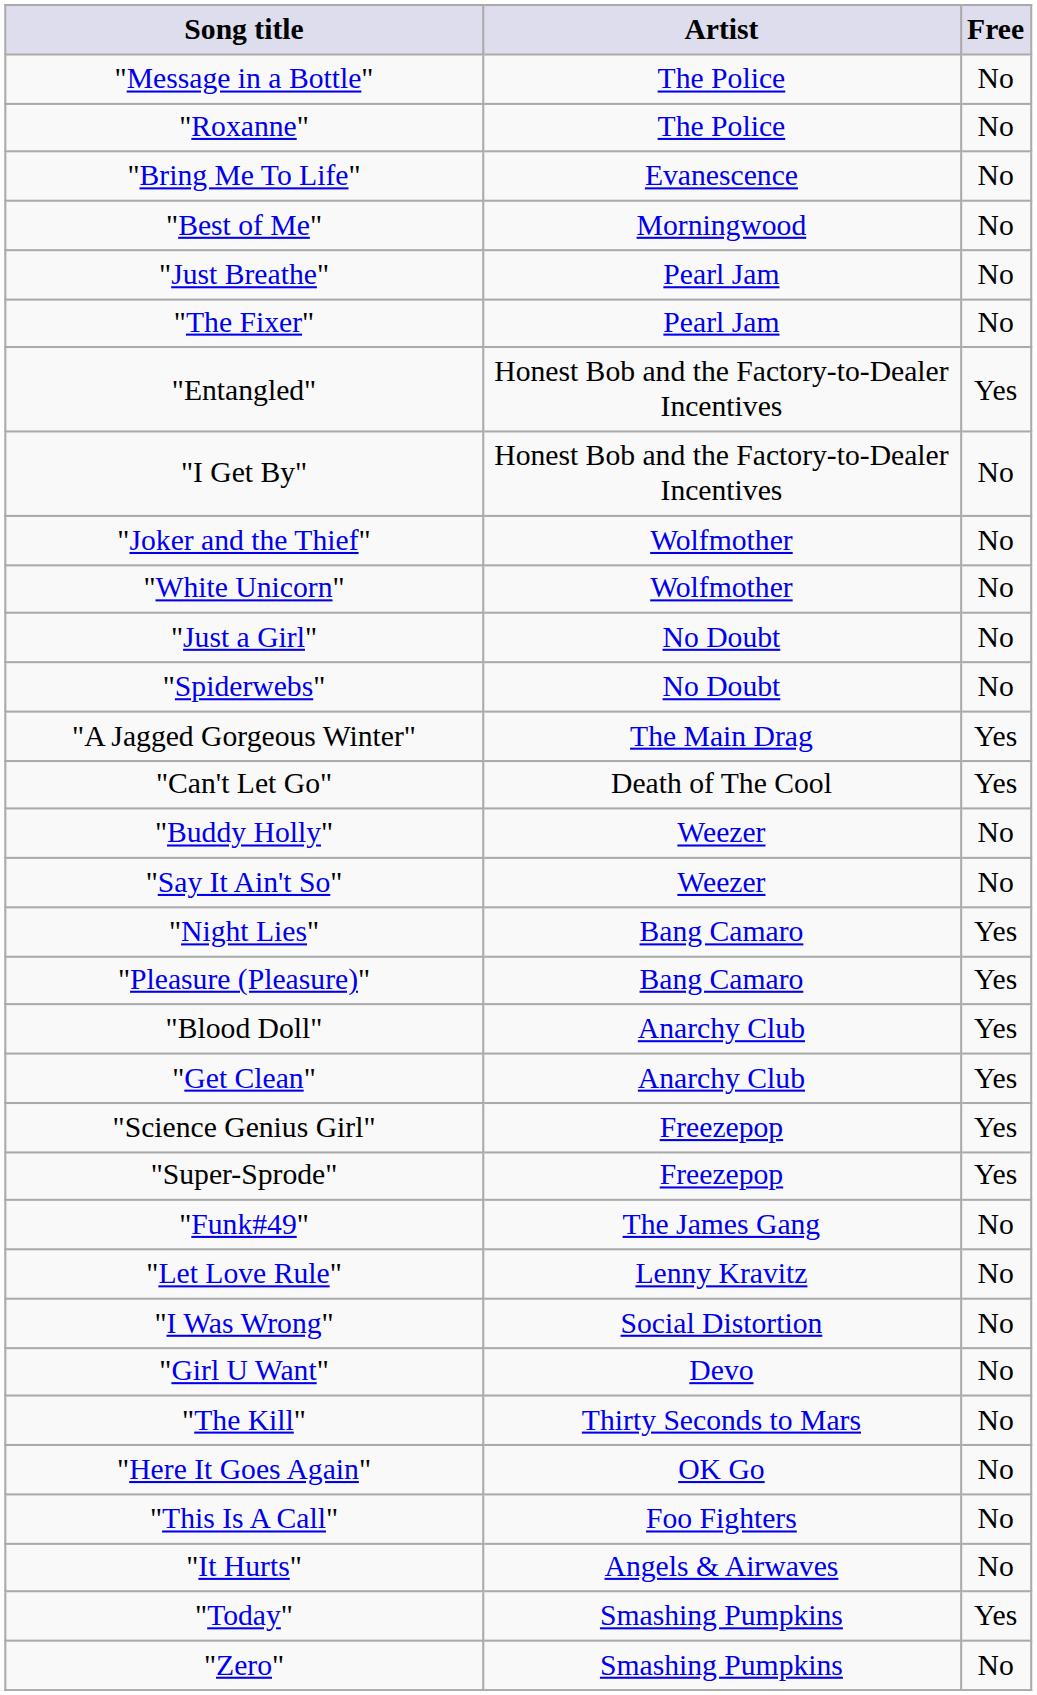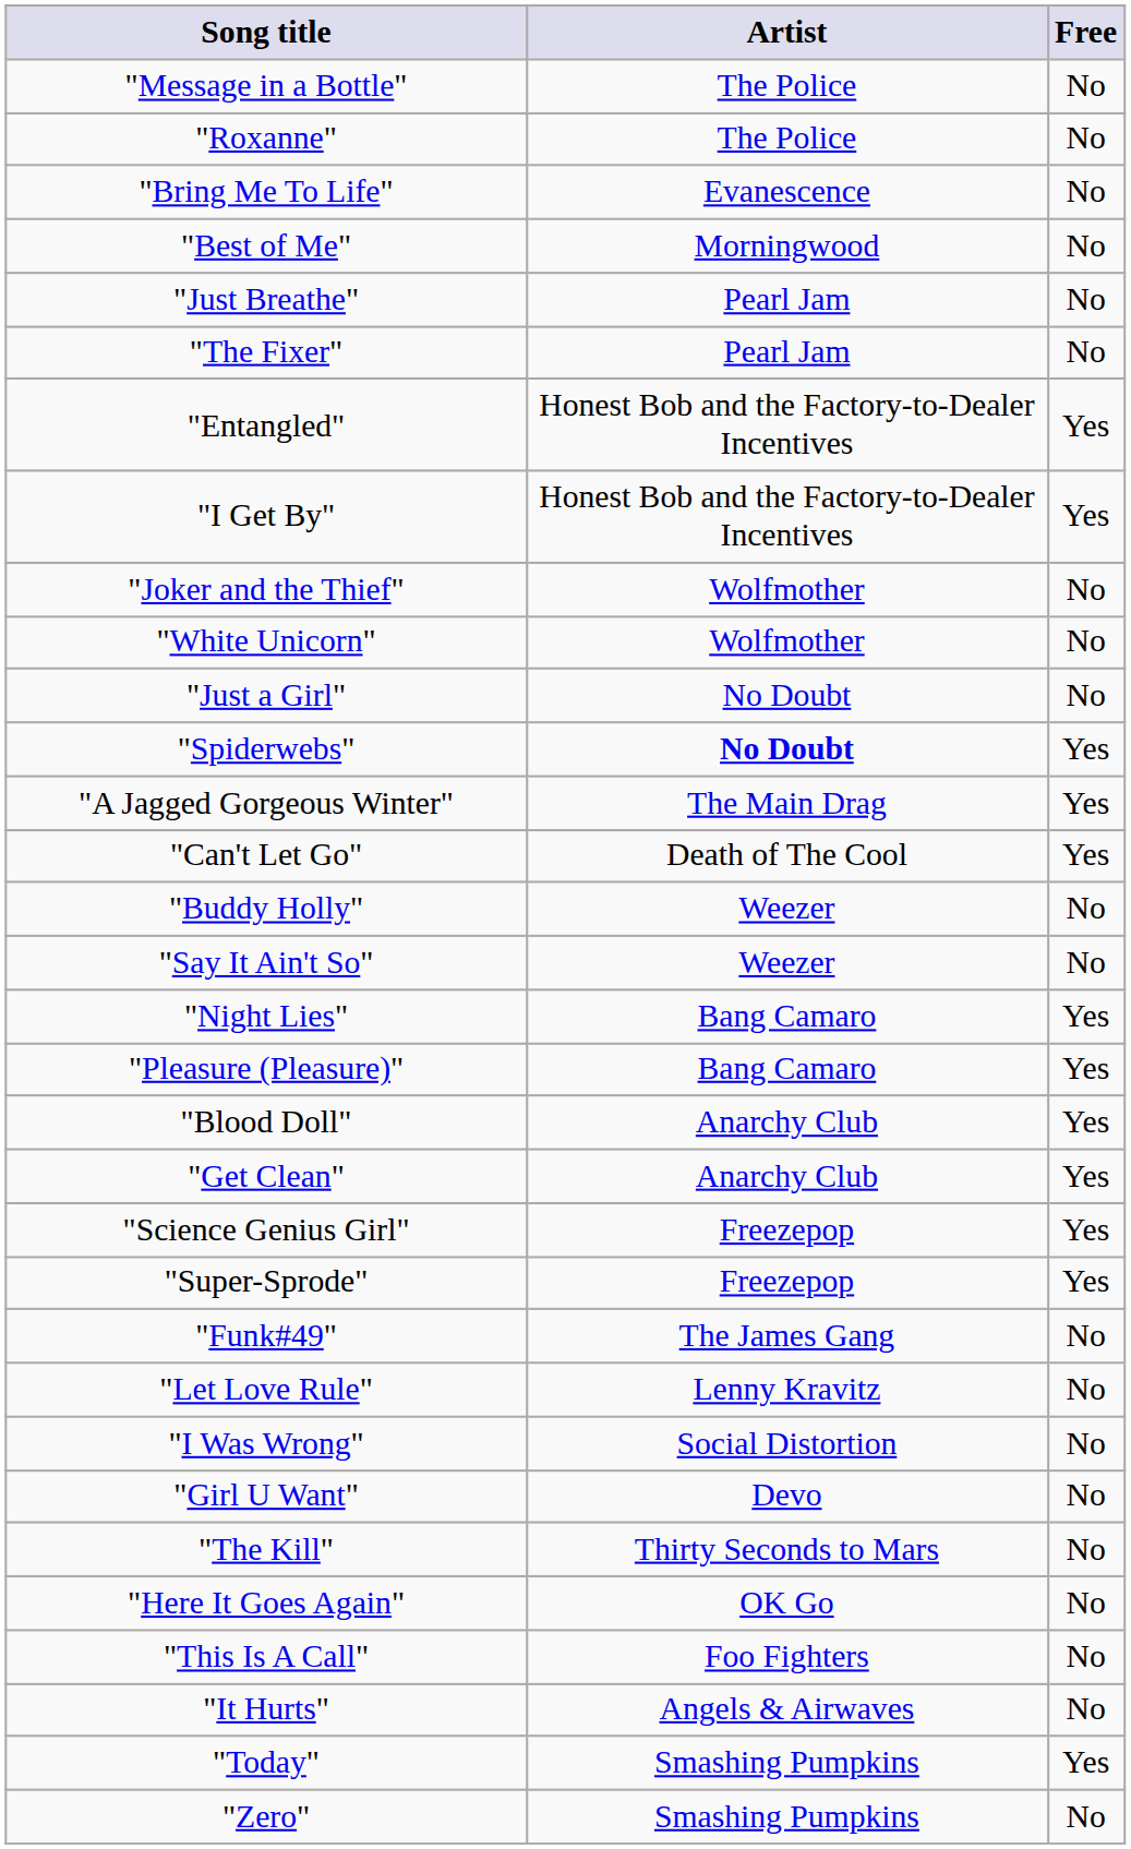 <table class="wikitable sortable" style="font-size:90%; text-align:center; margin: 5px;">
 <tr>
 <th style="background:#dde; width:225px;">Song title</th>
 <th style="background:#dde; width:225px;">Artist</th>
 <th style="background:#dde; width:1px;;">Free</th>
 </tr>
 <tr>
 <td>"<a href='#'>Message in a Bottle</a>"</td>
 <td><a href='#'>The Police</a></td>
 <td>No</td>
 </tr>
 <tr>
 <td>"<a href='#'>Roxanne</a>"</td>
 <td><a href='#'>The Police</a></td>
 <td>No</td>
 </tr>
 <tr>
 <td>"<a href='#'>Bring Me To Life</a>"</td>
 <td><a href='#'>Evanescence</a></td>
 <td>No</td>
 </tr>
 <tr>
 <td>"<a href='#'>Best of Me</a>"</td>
 <td><a href='#'>Morningwood</a></td>
 <td>No</td>
 </tr>
 <tr>
 <td>"<a href='#'>Just Breathe</a>"</td>
 <td><a href='#'>Pearl Jam</a></td>
 <td>No</td>
 </tr>
 <tr>
 <td>"<a href='#'>The Fixer</a>"</td>
 <td><a href='#'>Pearl Jam</a></td>
 <td>No</td>
 </tr>
 <tr>
 <td>"Entangled"</td>
 <td>Honest Bob and the Factory-to-Dealer Incentives</td>
 <td>Yes</td>
 </tr>
 <tr>
 <td>"I Get By"</td>
 <td>Honest Bob and the Factory-to-Dealer Incentives</td>
-<td>No</td>
+<td>Yes</td>
 </tr>
 <tr>
 <td>"<a href='#'>Joker and the Thief</a>"</td>
 <td><a href='#'>Wolfmother</a></td>
 <td>No</td>
 </tr>
 <tr>
 <td>"<a href='#'>White Unicorn</a>"</td>
 <td><a href='#'>Wolfmother</a></td>
 <td>No</td>
 </tr>
 <tr>
 <td>"<a href='#'>Just a Girl</a>"</td>
 <td><a href='#'>No Doubt</a></td>
 <td>No</td>
 </tr>
 <tr>
 <td>"<a href='#'>Spiderwebs</a>"</td>
-<td><a href='#'>No Doubt</a></td>
-<td>No</td>
+<td><strong><a href='#'>No Doubt</a></strong></td>
+<td>Yes</td>
 </tr>
 <tr>
 <td>"A Jagged Gorgeous Winter"</td>
 <td><a href='#'>The Main Drag</a></td>
 <td>Yes</td>
 </tr>
 <tr>
 <td>"Can't Let Go"</td>
 <td>Death of The Cool</td>
 <td>Yes</td>
 </tr>
 <tr>
 <td>"<a href='#'>Buddy Holly</a>"</td>
 <td><a href='#'>Weezer</a></td>
 <td>No</td>
 </tr>
 <tr>
 <td>"<a href='#'>Say It Ain't So</a>"</td>
 <td><a href='#'>Weezer</a></td>
 <td>No</td>
 </tr>
 <tr>
 <td>"<a href='#'>Night Lies</a>"</td>
 <td><a href='#'>Bang Camaro</a></td>
 <td>Yes</td>
 </tr>
 <tr>
 <td>"<a href='#'>Pleasure (Pleasure)</a>"</td>
 <td><a href='#'>Bang Camaro</a></td>
 <td>Yes</td>
 </tr>
 <tr>
 <td>"Blood Doll"</td>
 <td><a href='#'>Anarchy Club</a></td>
 <td>Yes</td>
 </tr>
 <tr>
 <td>"<a href='#'>Get Clean</a>"</td>
 <td><a href='#'>Anarchy Club</a></td>
 <td>Yes</td>
 </tr>
 <tr>
 <td>"Science Genius Girl"</td>
 <td><a href='#'>Freezepop</a></td>
 <td>Yes</td>
 </tr>
 <tr>
 <td>"Super-Sprode"</td>
 <td><a href='#'>Freezepop</a></td>
 <td>Yes</td>
 </tr>
 <tr>
 <td>"<a href='#'>Funk#49</a>"</td>
 <td><a href='#'>The James Gang</a></td>
 <td>No</td>
 </tr>
 <tr>
 <td>"<a href='#'>Let Love Rule</a>"</td>
 <td><a href='#'>Lenny Kravitz</a></td>
 <td>No</td>
 </tr>
 <tr>
 <td>"<a href='#'>I Was Wrong</a>"</td>
 <td><a href='#'>Social Distortion</a></td>
 <td>No</td>
 </tr>
 <tr>
 <td>"<a href='#'>Girl U Want</a>"</td>
 <td><a href='#'>Devo</a></td>
 <td>No</td>
 </tr>
 <tr>
 <td>"<a href='#'>The Kill</a>"</td>
 <td><a href='#'>Thirty Seconds to Mars</a></td>
 <td>No</td>
 </tr>
 <tr>
 <td>"<a href='#'>Here It Goes Again</a>"</td>
 <td><a href='#'>OK Go</a></td>
 <td>No</td>
 </tr>
 <tr>
 <td>"<a href='#'>This Is A Call</a>"</td>
 <td><a href='#'>Foo Fighters</a></td>
 <td>No</td>
 </tr>
 <tr>
 <td>"<a href='#'>It Hurts</a>"</td>
 <td><a href='#'>Angels & Airwaves</a></td>
 <td>No</td>
 </tr>
 <tr>
 <td>"<a href='#'>Today</a>"</td>
 <td><a href='#'>Smashing Pumpkins</a></td>
 <td>Yes</td>
 </tr>
 <tr>
 <td>"<a href='#'>Zero</a>"</td>
 <td><a href='#'>Smashing Pumpkins</a></td>
 <td>No</td>
 </tr>
 </table>
